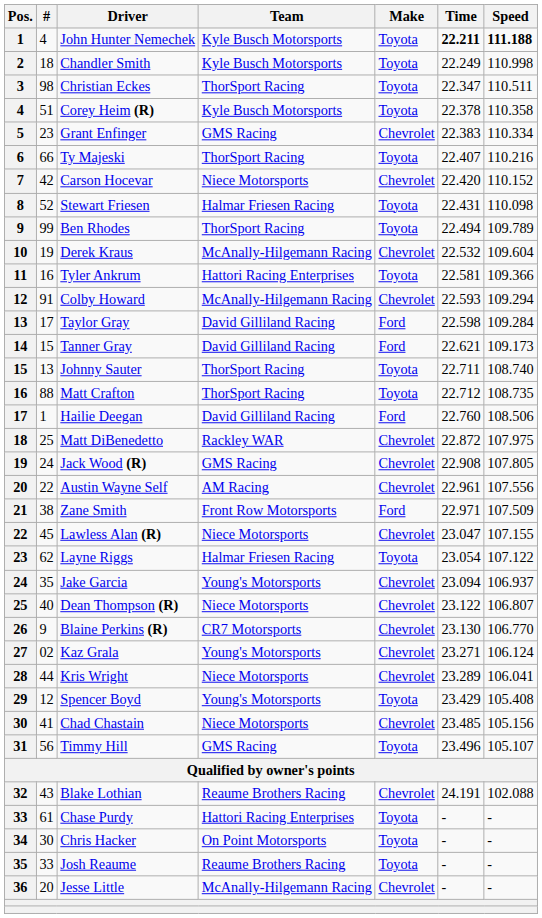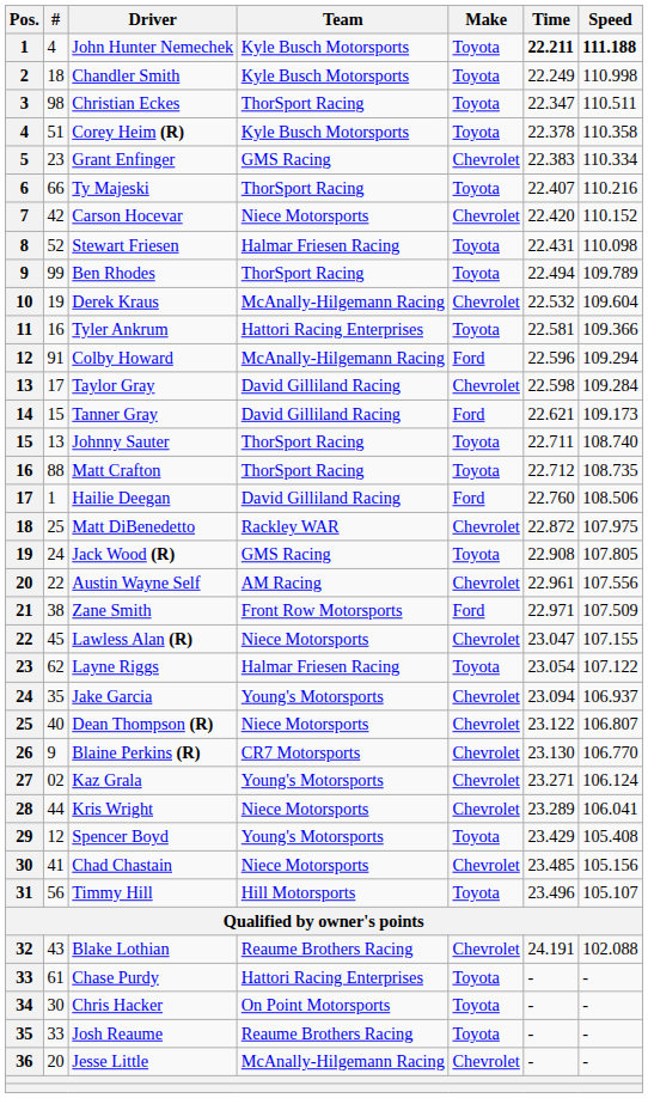 <table class="wikitable" style="font-size:95%">
 <tr>
 <th>Pos.</th>
 <th>#</th>
 <th>Driver</th>
 <th>Team</th>
 <th>Make</th>
 <th>Time</th>
 <th>Speed</th>
 </tr>
 <tr>
 <th>1</th>
 <td>4</td>
 <td><a href='#'>John Hunter Nemechek</a></td>
 <td><a href='#'>Kyle Busch Motorsports</a></td>
 <td><a href='#'>Toyota</a></td>
 <td><strong>22.211</strong></td>
 <td><strong>111.188</strong></td>
 </tr>
 <tr>
 <th>2</th>
 <td>18</td>
 <td><a href='#'>Chandler Smith</a></td>
 <td><a href='#'>Kyle Busch Motorsports</a></td>
 <td><a href='#'>Toyota</a></td>
 <td>22.249</td>
 <td>110.998</td>
 </tr>
 <tr>
 <th>3</th>
 <td>98</td>
 <td><a href='#'>Christian Eckes</a></td>
 <td><a href='#'>ThorSport Racing</a></td>
 <td><a href='#'>Toyota</a></td>
 <td>22.347</td>
 <td>110.511</td>
 </tr>
 <tr>
 <th>4</th>
 <td>51</td>
 <td><a href='#'>Corey Heim</a> <strong>(R)</strong></td>
 <td><a href='#'>Kyle Busch Motorsports</a></td>
 <td><a href='#'>Toyota</a></td>
 <td>22.378</td>
 <td>110.358</td>
 </tr>
 <tr>
 <th>5</th>
 <td>23</td>
 <td><a href='#'>Grant Enfinger</a></td>
 <td><a href='#'>GMS Racing</a></td>
 <td><a href='#'>Chevrolet</a></td>
 <td>22.383</td>
 <td>110.334</td>
 </tr>
 <tr>
 <th>6</th>
 <td>66</td>
 <td><a href='#'>Ty Majeski</a></td>
 <td><a href='#'>ThorSport Racing</a></td>
 <td><a href='#'>Toyota</a></td>
 <td>22.407</td>
 <td>110.216</td>
 </tr>
 <tr>
 <th>7</th>
 <td>42</td>
 <td><a href='#'>Carson Hocevar</a></td>
 <td><a href='#'>Niece Motorsports</a></td>
 <td><a href='#'>Chevrolet</a></td>
 <td>22.420</td>
 <td>110.152</td>
 </tr>
 <tr>
 <th>8</th>
 <td>52</td>
 <td><a href='#'>Stewart Friesen</a></td>
 <td><a href='#'>Halmar Friesen Racing</a></td>
 <td><a href='#'>Toyota</a></td>
 <td>22.431</td>
 <td>110.098</td>
 </tr>
 <tr>
 <th>9</th>
 <td>99</td>
 <td><a href='#'>Ben Rhodes</a></td>
 <td><a href='#'>ThorSport Racing</a></td>
 <td><a href='#'>Toyota</a></td>
 <td>22.494</td>
 <td>109.789</td>
 </tr>
 <tr>
 <th>10</th>
 <td>19</td>
 <td><a href='#'>Derek Kraus</a></td>
 <td><a href='#'>McAnally-Hilgemann Racing</a></td>
 <td><a href='#'>Chevrolet</a></td>
 <td>22.532</td>
 <td>109.604</td>
 </tr>
 <tr>
 <th>11</th>
 <td>16</td>
 <td><a href='#'>Tyler Ankrum</a></td>
 <td><a href='#'>Hattori Racing Enterprises</a></td>
 <td><a href='#'>Toyota</a></td>
 <td>22.581</td>
 <td>109.366</td>
 </tr>
 <tr>
 <th>12</th>
 <td>91</td>
 <td><a href='#'>Colby Howard</a></td>
 <td><a href='#'>McAnally-Hilgemann Racing</a></td>
-<td><a href='#'>Chevrolet</a></td>
-<td>22.593</td>
+<td><a href='#'>Ford</a></td>
+<td>22.596</td>
 <td>109.294</td>
 </tr>
 <tr>
 <th>13</th>
 <td>17</td>
 <td><a href='#'>Taylor Gray</a></td>
 <td><a href='#'>David Gilliland Racing</a></td>
-<td><a href='#'>Ford</a></td>
+<td><a href='#'>Chevrolet</a></td>
 <td>22.598</td>
 <td>109.284</td>
 </tr>
 <tr>
 <th>14</th>
 <td>15</td>
 <td><a href='#'>Tanner Gray</a></td>
 <td><a href='#'>David Gilliland Racing</a></td>
 <td><a href='#'>Ford</a></td>
 <td>22.621</td>
 <td>109.173</td>
 </tr>
 <tr>
 <th>15</th>
 <td>13</td>
 <td><a href='#'>Johnny Sauter</a></td>
 <td><a href='#'>ThorSport Racing</a></td>
 <td><a href='#'>Toyota</a></td>
 <td>22.711</td>
 <td>108.740</td>
 </tr>
 <tr>
 <th>16</th>
 <td>88</td>
 <td><a href='#'>Matt Crafton</a></td>
 <td><a href='#'>ThorSport Racing</a></td>
 <td><a href='#'>Toyota</a></td>
 <td>22.712</td>
 <td>108.735</td>
 </tr>
 <tr>
 <th>17</th>
 <td>1</td>
 <td><a href='#'>Hailie Deegan</a></td>
 <td><a href='#'>David Gilliland Racing</a></td>
 <td><a href='#'>Ford</a></td>
 <td>22.760</td>
 <td>108.506</td>
 </tr>
 <tr>
 <th>18</th>
 <td>25</td>
 <td><a href='#'>Matt DiBenedetto</a></td>
 <td><a href='#'>Rackley WAR</a></td>
 <td><a href='#'>Chevrolet</a></td>
 <td>22.872</td>
 <td>107.975</td>
 </tr>
 <tr>
 <th>19</th>
 <td>24</td>
 <td><a href='#'>Jack Wood</a> <strong>(R)</strong></td>
 <td><a href='#'>GMS Racing</a></td>
-<td><a href='#'>Chevrolet</a></td>
+<td><a href='#'>Toyota</a></td>
 <td>22.908</td>
 <td>107.805</td>
 </tr>
 <tr>
 <th>20</th>
 <td>22</td>
 <td><a href='#'>Austin Wayne Self</a></td>
 <td><a href='#'>AM Racing</a></td>
 <td><a href='#'>Chevrolet</a></td>
 <td>22.961</td>
 <td>107.556</td>
 </tr>
 <tr>
 <th>21</th>
 <td>38</td>
 <td><a href='#'>Zane Smith</a></td>
 <td><a href='#'>Front Row Motorsports</a></td>
 <td><a href='#'>Ford</a></td>
 <td>22.971</td>
 <td>107.509</td>
 </tr>
 <tr>
 <th>22</th>
 <td>45</td>
 <td><a href='#'>Lawless Alan</a> <strong>(R)</strong></td>
 <td><a href='#'>Niece Motorsports</a></td>
 <td><a href='#'>Chevrolet</a></td>
 <td>23.047</td>
 <td>107.155</td>
 </tr>
 <tr>
 <th>23</th>
 <td>62</td>
 <td><a href='#'>Layne Riggs</a></td>
 <td><a href='#'>Halmar Friesen Racing</a></td>
 <td><a href='#'>Toyota</a></td>
 <td>23.054</td>
 <td>107.122</td>
 </tr>
 <tr>
 <th>24</th>
 <td>35</td>
 <td><a href='#'>Jake Garcia</a></td>
 <td><a href='#'>Young's Motorsports</a></td>
 <td><a href='#'>Chevrolet</a></td>
 <td>23.094</td>
 <td>106.937</td>
 </tr>
 <tr>
 <th>25</th>
 <td>40</td>
 <td><a href='#'>Dean Thompson</a> <strong>(R)</strong></td>
 <td><a href='#'>Niece Motorsports</a></td>
 <td><a href='#'>Chevrolet</a></td>
 <td>23.122</td>
 <td>106.807</td>
 </tr>
 <tr>
 <th>26</th>
 <td>9</td>
 <td><a href='#'>Blaine Perkins</a> <strong>(R)</strong></td>
 <td><a href='#'>CR7 Motorsports</a></td>
 <td><a href='#'>Chevrolet</a></td>
 <td>23.130</td>
 <td>106.770</td>
 </tr>
 <tr>
 <th>27</th>
 <td>02</td>
 <td><a href='#'>Kaz Grala</a></td>
 <td><a href='#'>Young's Motorsports</a></td>
 <td><a href='#'>Chevrolet</a></td>
 <td>23.271</td>
 <td>106.124</td>
 </tr>
 <tr>
 <th>28</th>
 <td>44</td>
 <td><a href='#'>Kris Wright</a></td>
 <td><a href='#'>Niece Motorsports</a></td>
 <td><a href='#'>Chevrolet</a></td>
 <td>23.289</td>
 <td>106.041</td>
 </tr>
 <tr>
 <th>29</th>
 <td>12</td>
 <td><a href='#'>Spencer Boyd</a></td>
 <td><a href='#'>Young's Motorsports</a></td>
 <td><a href='#'>Toyota</a></td>
 <td>23.429</td>
 <td>105.408</td>
 </tr>
 <tr>
 <th>30</th>
 <td>41</td>
 <td><a href='#'>Chad Chastain</a></td>
 <td><a href='#'>Niece Motorsports</a></td>
 <td><a href='#'>Chevrolet</a></td>
 <td>23.485</td>
 <td>105.156</td>
 </tr>
 <tr>
 <th>31</th>
 <td>56</td>
 <td><a href='#'>Timmy Hill</a></td>
-<td><a href='#'>GMS Racing</a></td>
+<td><a href='#'>Hill Motorsports</a></td>
 <td><a href='#'>Toyota</a></td>
 <td>23.496</td>
 <td>105.107</td>
 </tr>
 <tr>
 <th colspan="7">Qualified by owner's points</th>
 </tr>
 <tr>
 <th>32</th>
 <td>43</td>
 <td><a href='#'>Blake Lothian</a></td>
 <td><a href='#'>Reaume Brothers Racing</a></td>
 <td><a href='#'>Chevrolet</a></td>
 <td>24.191</td>
 <td>102.088</td>
 </tr>
 <tr>
 <th>33</th>
 <td>61</td>
 <td><a href='#'>Chase Purdy</a></td>
 <td><a href='#'>Hattori Racing Enterprises</a></td>
 <td><a href='#'>Toyota</a></td>
 <td>-</td>
 <td>-</td>
 </tr>
 <tr>
 <th>34</th>
 <td>30</td>
 <td><a href='#'>Chris Hacker</a></td>
 <td><a href='#'>On Point Motorsports</a></td>
 <td><a href='#'>Toyota</a></td>
 <td>-</td>
 <td>-</td>
 </tr>
 <tr>
 <th>35</th>
 <td>33</td>
 <td><a href='#'>Josh Reaume</a></td>
 <td><a href='#'>Reaume Brothers Racing</a></td>
 <td><a href='#'>Toyota</a></td>
 <td>-</td>
 <td>-</td>
 </tr>
 <tr>
 <th>36</th>
 <td>20</td>
 <td><a href='#'>Jesse Little</a></td>
 <td><a href='#'>McAnally-Hilgemann Racing</a></td>
 <td><a href='#'>Chevrolet</a></td>
 <td>-</td>
 <td>-</td>
 </tr>
 <tr>
 <th colspan="7"></th>
 </tr>
 <tr>
 <th colspan="7"></th>
 </tr>
 </table>
